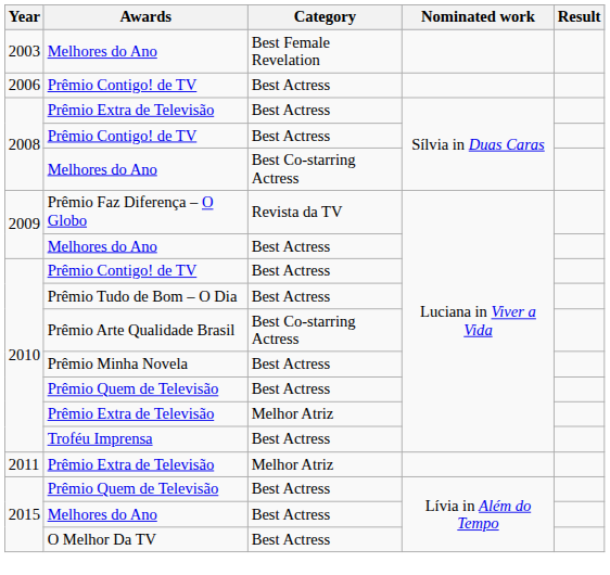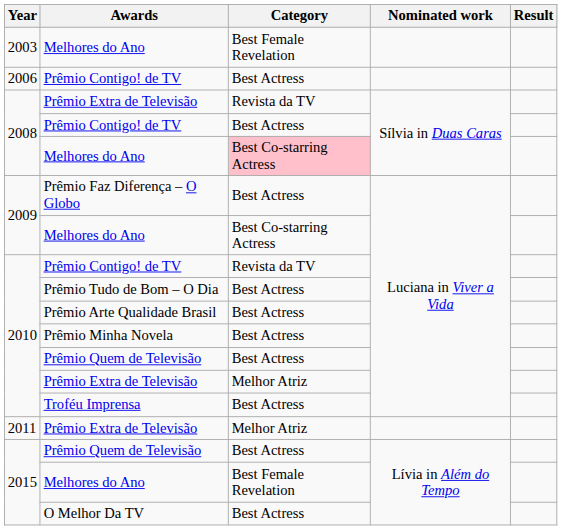 <table class="wikitable">
 <tr style="background:#b0c4de; text-align:center;">
 <th>Year</th>
 <th>Awards</th>
 <th>Category</th>
 <th>Nominated work</th>
 <th>Result</th>
 </tr>
 <tr>
 <td>2003</td>
 <td><a href='#'>Melhores do Ano</a></td>
 <td>Best Female Revelation</td>
 <td></td>
 <td></td>
 </tr>
 <tr>
 <td>2006</td>
 <td><a href='#'>Prêmio Contigo! de TV</a></td>
 <td>Best Actress</td>
 <td></td>
 <td></td>
 </tr>
 <tr>
 <td rowspan=3>2008</td>
 <td><a href='#'>Prêmio Extra de Televisão</a></td>
-<td>Best Actress</td>
+<td>Revista da TV</td>
 <td rowspan=3 style="text-align:center;">Sílvia in <em><a href='#'>Duas Caras</a></em></td>
 <td></td>
 </tr>
 <tr>
 <td><a href='#'>Prêmio Contigo! de TV</a></td>
 <td>Best Actress</td>
 <td></td>
 </tr>
 <tr>
 <td><a href='#'>Melhores do Ano</a></td>
-<td>Best Co-starring Actress</td>
+<td style="background: pink;">Best Co-starring Actress</td>
 <td></td>
 </tr>
 <tr>
 <td rowspan=2>2009</td>
 <td>Prêmio Faz Diferença – <a href='#'>O Globo</a></td>
-<td>Revista da TV</td>
+<td>Best Actress</td>
 <td rowspan=9 style="text-align:center;">Luciana in <em><a href='#'>Viver a Vida</a></em></td>
 <td></td>
 </tr>
 <tr>
 <td><a href='#'>Melhores do Ano</a></td>
-<td>Best Actress</td>
+<td>Best Co-starring Actress</td>
 <td></td>
 </tr>
 <tr>
 <td rowspan=7>2010</td>
 <td><a href='#'>Prêmio Contigo! de TV</a></td>
-<td>Best Actress</td>
+<td>Revista da TV</td>
 <td></td>
 </tr>
 <tr>
 <td>Prêmio Tudo de Bom – O Dia</td>
 <td>Best Actress</td>
 <td></td>
 </tr>
 <tr>
 <td>Prêmio Arte Qualidade Brasil</td>
-<td>Best Co-starring Actress</td>
+<td>Best Actress</td>
 <td></td>
 </tr>
 <tr>
 <td>Prêmio Minha Novela</td>
 <td>Best Actress</td>
 <td></td>
 </tr>
 <tr>
 <td><a href='#'>Prêmio Quem de Televisão</a></td>
 <td>Best Actress</td>
 <td></td>
 </tr>
 <tr>
 <td><a href='#'>Prêmio Extra de Televisão</a></td>
 <td>Melhor Atriz</td>
 <td></td>
 </tr>
 <tr>
 <td><a href='#'>Troféu Imprensa</a></td>
 <td>Best Actress</td>
 <td></td>
 </tr>
 <tr>
 <td>2011</td>
 <td><a href='#'>Prêmio Extra de Televisão</a></td>
 <td>Melhor Atriz</td>
 <td></td>
 <td></td>
 </tr>
 <tr>
 <td rowspan="7">2015</td>
 <td><a href='#'>Prêmio Quem de Televisão</a></td>
 <td>Best Actress</td>
 <td rowspan="7" style="text-align:center;">Lívia in <em><a href='#'>Além do Tempo</a></em></td>
 <td></td>
 </tr>
 <tr>
 <td><a href='#'>Melhores do Ano</a></td>
-<td>Best Actress</td>
+<td>Best Female Revelation</td>
 <td></td>
 </tr>
 <tr>
 <td>O Melhor Da TV</td>
 <td>Best Actress</td>
 <td></td>
 </tr>
 </table>
